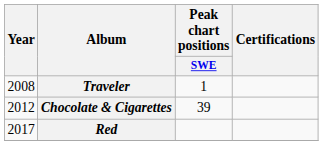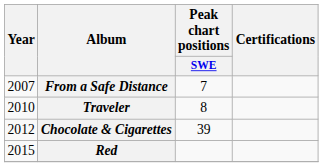 <table class="wikitable plainrowheaders" style="text-align:center;">
 <tr>
 <th scope="col" rowspan="2">Year</th>
 <th scope="col" rowspan="2">Album</th>
 <th scope="col" colspan="1">Peak chart positions</th>
 <th scope="col" rowspan="2">Certifications</th>
 </tr>
 <tr>
 <th scope="col" style="width:3em;font-size:85%;"><a href='#'>SWE</a><br></th>
 </tr>
+<tr 2003: softgrass music>
+<td>2007</td>
+<th scope="row"><em>From a Safe Distance</em></th>
+<td style="text-align:center;">7</td>
+<td align="left"></td>
+</tr>
 <tr>
-<td>2008</td>
+<td>2010</td>
 <th scope="row"><em>Traveler</em></th>
-<td style="text-align:center;">1</td>
+<td style="text-align:center;">8</td>
 <td align="left"></td>
 </tr>
 <tr>
 <td>2012</td>
 <th scope="row"><em>Chocolate & Cigarettes</em></th>
 <td style="text-align:center;">39</td>
 <td align="left"></td>
 </tr>
 <tr>
-<td>2017</td>
+<td>2015</td>
 <th scope="row"><em>Red</em></th>
 <td style="text-align:center;"></td>
 <td align="left"></td>
 </tr>
 <tr>
 </tr>
 </table>
